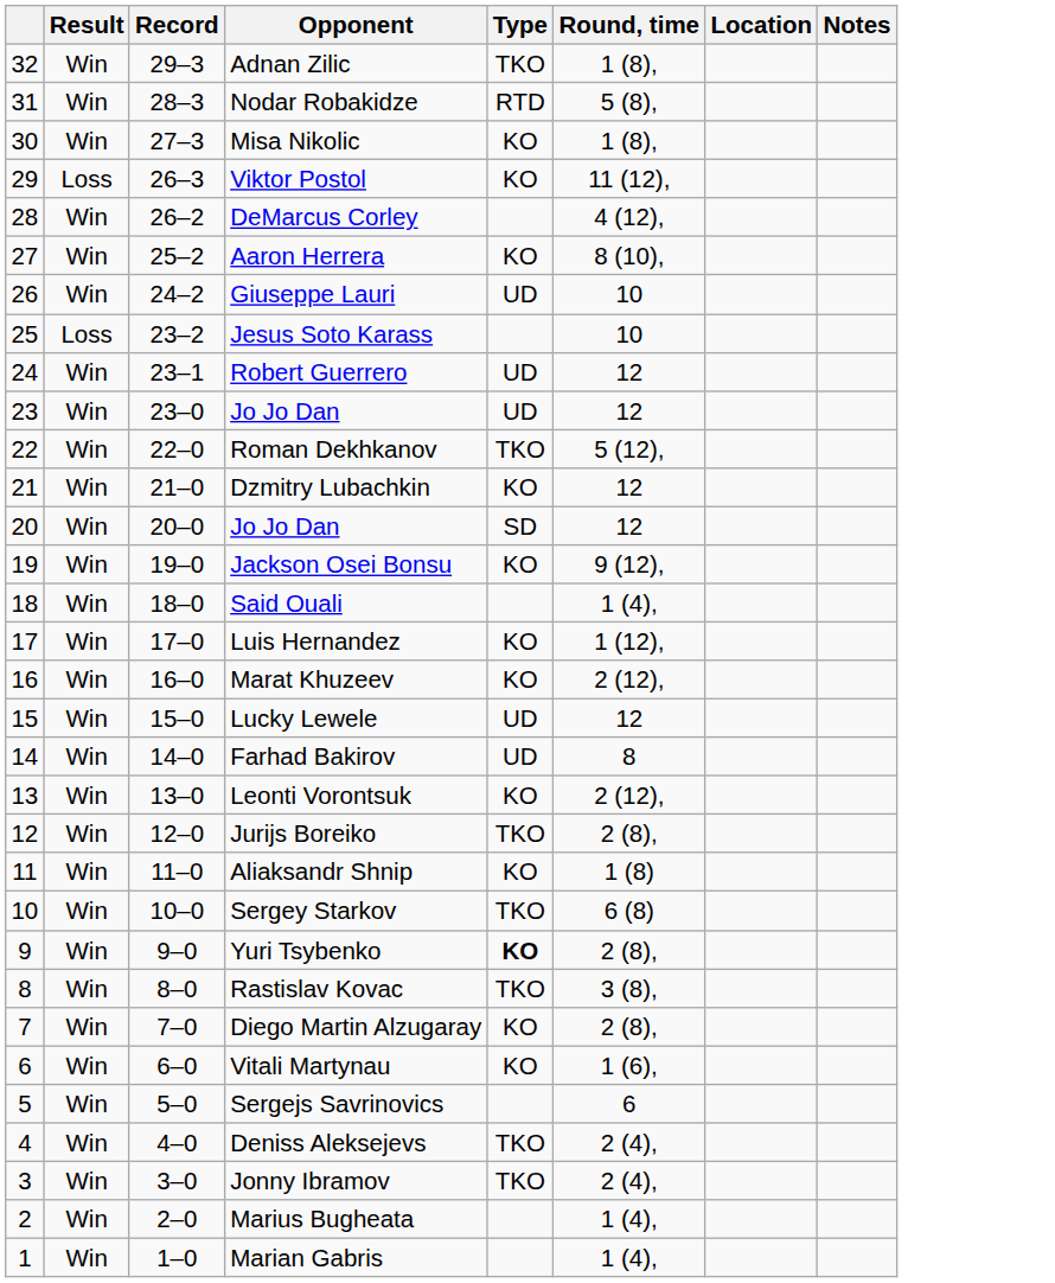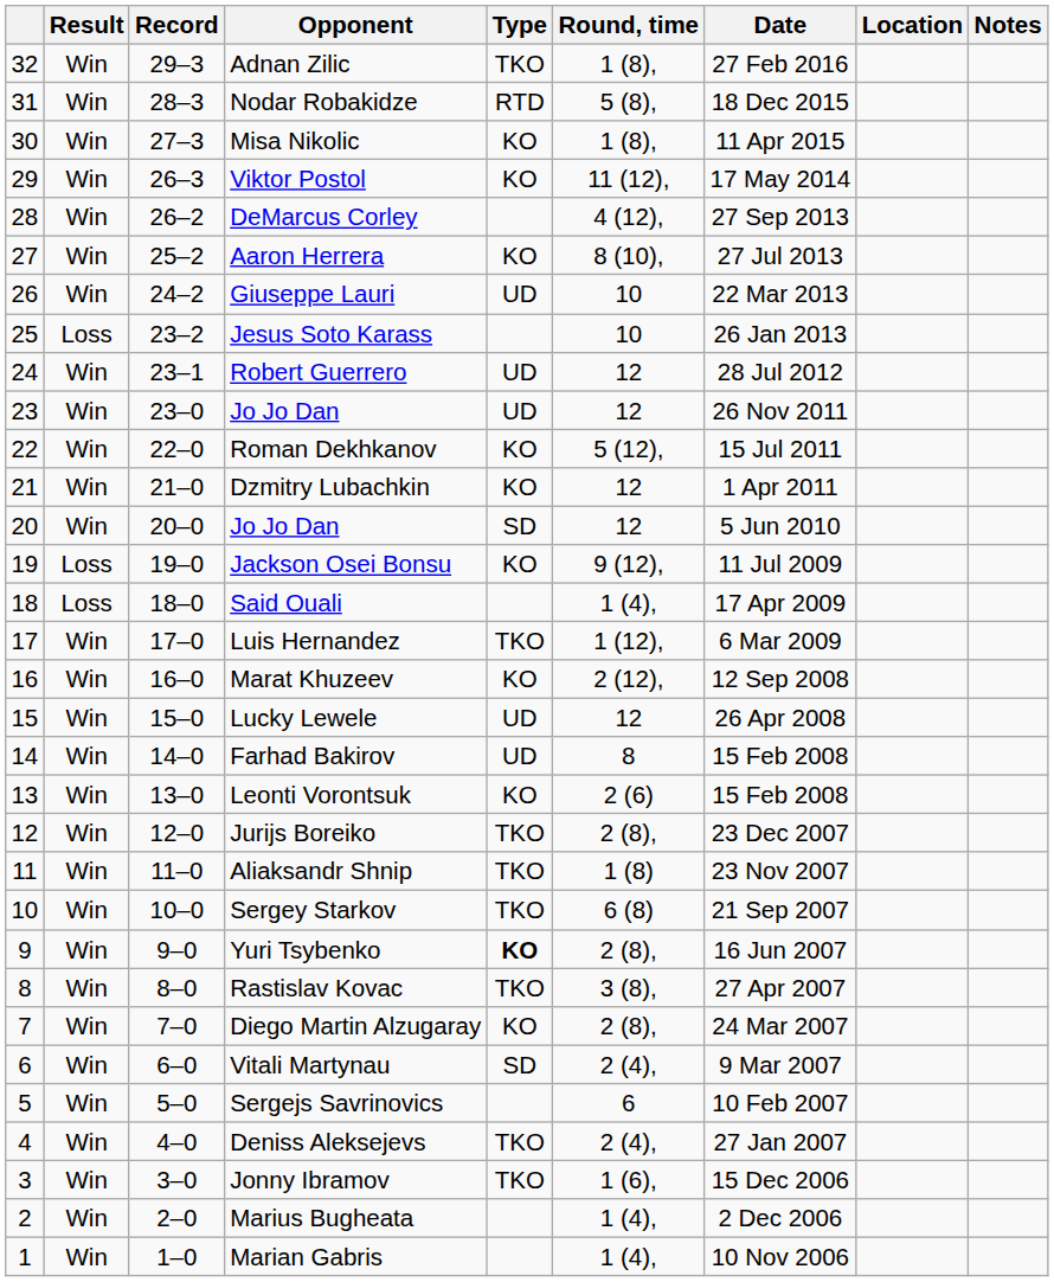 <table class="wikitable" style="text-align:center; font-size:95%">
 <tr>
 <th></th>
 <th>Result</th>
 <th>Record</th>
 <th>Opponent</th>
 <th>Type</th>
 <th>Round, time</th>
+<th>Date</th>
 <th>Location</th>
 <th>Notes</th>
 </tr>
 <tr>
 <td>32</td>
 <td>Win</td>
 <td>29–3</td>
 <td style="text-align:left;"> Adnan Zilic</td>
 <td>TKO</td>
 <td>1 (8), </td>
+<td>27 Feb 2016</td>
 <td style="text-align:left;"></td>
 <td></td>
 </tr>
 <tr>
 <td>31</td>
 <td>Win</td>
 <td>28–3</td>
 <td style="text-align:left;"> Nodar Robakidze</td>
 <td>RTD</td>
 <td>5 (8), </td>
+<td>18 Dec 2015</td>
 <td style="text-align:left;"></td>
 <td></td>
 </tr>
 <tr>
 <td>30</td>
 <td>Win</td>
 <td>27–3</td>
 <td style="text-align:left;"> Misa Nikolic</td>
 <td>KO</td>
 <td>1 (8), </td>
+<td>11 Apr 2015</td>
 <td style="text-align:left;"></td>
 <td></td>
 </tr>
 <tr>
 <td>29</td>
-<td>Loss</td>
+<td>Win</td>
 <td>26–3</td>
 <td style="text-align:left;"> <a href='#'>Viktor Postol</a></td>
 <td>KO</td>
 <td>11 (12), </td>
+<td>17 May 2014</td>
 <td style="text-align:left;"></td>
 <td></td>
 </tr>
 <tr>
 <td>28</td>
 <td>Win</td>
 <td>26–2</td>
 <td style="text-align:left;"> <a href='#'>DeMarcus Corley</a></td>
 <td></td>
 <td>4 (12), </td>
+<td>27 Sep 2013</td>
 <td style="text-align:left;"></td>
 <td style="text-align:left;"></td>
 </tr>
 <tr>
 <td>27</td>
 <td>Win</td>
 <td>25–2</td>
 <td style="text-align:left;"> <a href='#'>Aaron Herrera</a></td>
 <td>KO</td>
 <td>8 (10), </td>
+<td>27 Jul 2013</td>
 <td style="text-align:left;"></td>
 <td></td>
 </tr>
 <tr>
 <td>26</td>
 <td>Win</td>
 <td>24–2</td>
 <td style="text-align:left;"> <a href='#'>Giuseppe Lauri</a></td>
 <td>UD</td>
 <td>10</td>
+<td>22 Mar 2013</td>
 <td style="text-align:left;"></td>
 <td style="text-align:left;"></td>
 </tr>
 <tr>
 <td>25</td>
 <td>Loss</td>
 <td>23–2</td>
 <td style="text-align:left;"> <a href='#'>Jesus Soto Karass</a></td>
 <td></td>
 <td>10</td>
+<td>26 Jan 2013</td>
 <td style="text-align:left;"></td>
 <td></td>
 </tr>
 <tr>
 <td>24</td>
 <td>Win</td>
 <td>23–1</td>
 <td style="text-align:left;"> <a href='#'>Robert Guerrero</a></td>
 <td>UD</td>
 <td>12</td>
+<td>28 Jul 2012</td>
 <td style="text-align:left;"></td>
 <td style="text-align:left;"></td>
 </tr>
 <tr>
 <td>23</td>
 <td>Win</td>
 <td>23–0</td>
 <td style="text-align:left;"> <a href='#'>Jo Jo Dan</a></td>
 <td>UD</td>
 <td>12</td>
+<td>26 Nov 2011</td>
 <td style="text-align:left;"></td>
 <td style="text-align:left;"></td>
 </tr>
 <tr>
 <td>22</td>
 <td>Win</td>
 <td>22–0</td>
 <td style="text-align:left;"> Roman Dekhkanov</td>
-<td>TKO</td>
+<td>KO</td>
 <td>5 (12), </td>
+<td>15 Jul 2011</td>
 <td style="text-align:left;"></td>
 <td></td>
 </tr>
 <tr>
 <td>21</td>
 <td>Win</td>
 <td>21–0</td>
 <td style="text-align:left;"> Dzmitry Lubachkin</td>
 <td>KO</td>
 <td>12</td>
+<td>1 Apr 2011</td>
 <td style="text-align:left;"></td>
 <td></td>
 </tr>
 <tr>
 <td>20</td>
 <td>Win</td>
 <td>20–0</td>
 <td style="text-align:left;"> <a href='#'>Jo Jo Dan</a></td>
 <td>SD</td>
 <td>12</td>
+<td>5 Jun 2010</td>
 <td style="text-align:left;"></td>
 <td style="text-align:left;"></td>
 </tr>
 <tr>
 <td>19</td>
-<td>Win</td>
+<td>Loss</td>
 <td>19–0</td>
 <td style="text-align:left;"> <a href='#'>Jackson Osei Bonsu</a></td>
 <td>KO</td>
 <td>9 (12), </td>
+<td>11 Jul 2009</td>
 <td style="text-align:left;"></td>
 <td style="text-align:left;"></td>
 </tr>
 <tr>
 <td>18</td>
-<td>Win</td>
+<td>Loss</td>
 <td>18–0</td>
 <td style="text-align:left;"> <a href='#'>Said Ouali</a></td>
 <td></td>
 <td>1 (4), </td>
+<td>17 Apr 2009</td>
 <td style="text-align:left;"></td>
 <td style="text-align:left;"></td>
 </tr>
 <tr>
 <td>17</td>
 <td>Win</td>
 <td>17–0</td>
 <td style="text-align:left;"> Luis Hernandez</td>
-<td>KO</td>
+<td>TKO</td>
 <td>1 (12), </td>
+<td>6 Mar 2009</td>
 <td style="text-align:left;"></td>
 <td style="text-align:left;"></td>
 </tr>
 <tr>
 <td>16</td>
 <td>Win</td>
 <td>16–0</td>
 <td style="text-align:left;"> Marat Khuzeev</td>
 <td>KO</td>
 <td>2 (12), </td>
+<td>12 Sep 2008</td>
 <td style="text-align:left;"></td>
 <td style="text-align:left;"></td>
 </tr>
 <tr>
 <td>15</td>
 <td>Win</td>
 <td>15–0</td>
 <td style="text-align:left;"> Lucky Lewele</td>
 <td>UD</td>
 <td>12</td>
+<td>26 Apr 2008</td>
 <td style="text-align:left;"></td>
 <td style="text-align:left;"></td>
 </tr>
 <tr>
 <td>14</td>
 <td>Win</td>
 <td>14–0</td>
 <td style="text-align:left;"> Farhad Bakirov</td>
 <td>UD</td>
 <td>8</td>
+<td>15 Feb 2008</td>
 <td style="text-align:left;"></td>
 <td></td>
 </tr>
 <tr>
 <td>13</td>
 <td>Win</td>
 <td>13–0</td>
 <td style="text-align:left;"> Leonti Vorontsuk</td>
 <td>KO</td>
-<td>2 (12), </td>
+<td>2 (6)</td>
+<td>15 Feb 2008</td>
 <td style="text-align:left;"></td>
 <td></td>
 </tr>
 <tr>
 <td>12</td>
 <td>Win</td>
 <td>12–0</td>
 <td style="text-align:left;"> Jurijs Boreiko</td>
 <td>TKO</td>
 <td>2 (8), </td>
+<td>23 Dec 2007</td>
 <td style="text-align:left;"></td>
 <td></td>
 </tr>
 <tr>
 <td>11</td>
 <td>Win</td>
 <td>11–0</td>
 <td style="text-align:left;"> Aliaksandr Shnip</td>
-<td>KO</td>
+<td>TKO</td>
 <td>1 (8)</td>
+<td>23 Nov 2007</td>
 <td style="text-align:left;"></td>
 <td></td>
 </tr>
 <tr>
 <td>10</td>
 <td>Win</td>
 <td>10–0</td>
 <td style="text-align:left;"> Sergey Starkov</td>
 <td>TKO</td>
 <td>6 (8)</td>
+<td>21 Sep 2007</td>
 <td style="text-align:left;"></td>
 <td></td>
 </tr>
 <tr>
 <td>9</td>
 <td>Win</td>
 <td>9–0</td>
 <td style="text-align:left;"> Yuri Tsybenko</td>
 <td><strong>KO</strong></td>
 <td>2 (8), </td>
+<td>16 Jun 2007</td>
 <td style="text-align:left;"></td>
 <td></td>
 </tr>
 <tr>
 <td>8</td>
 <td>Win</td>
 <td>8–0</td>
 <td style="text-align:left;"> Rastislav Kovac</td>
 <td>TKO</td>
 <td>3 (8), </td>
+<td>27 Apr 2007</td>
 <td style="text-align:left;"></td>
 <td></td>
 </tr>
 <tr>
 <td>7</td>
 <td>Win</td>
 <td>7–0</td>
 <td style="text-align:left;"> Diego Martin Alzugaray</td>
 <td>KO</td>
 <td>2 (8), </td>
+<td>24 Mar 2007</td>
 <td style="text-align:left;"></td>
 <td></td>
 </tr>
 <tr>
 <td>6</td>
 <td>Win</td>
 <td>6–0</td>
 <td style="text-align:left;"> Vitali Martynau</td>
-<td>KO</td>
-<td>1 (6), </td>
+<td>SD</td>
+<td>2 (4), </td>
+<td>9 Mar 2007</td>
 <td style="text-align:left;"></td>
 <td></td>
 </tr>
 <tr>
 <td>5</td>
 <td>Win</td>
 <td>5–0</td>
 <td style="text-align:left;"> Sergejs Savrinovics</td>
 <td></td>
 <td>6</td>
+<td>10 Feb 2007</td>
 <td style="text-align:left;"></td>
 <td></td>
 </tr>
 <tr>
 <td>4</td>
 <td>Win</td>
 <td>4–0</td>
 <td style="text-align:left;"> Deniss Aleksejevs</td>
 <td>TKO</td>
 <td>2 (4), </td>
+<td>27 Jan 2007</td>
 <td style="text-align:left;"></td>
 <td></td>
 </tr>
 <tr>
 <td>3</td>
 <td>Win</td>
 <td>3–0</td>
 <td style="text-align:left;"> Jonny Ibramov</td>
 <td>TKO</td>
-<td>2 (4), </td>
+<td>1 (6), </td>
+<td>15 Dec 2006</td>
 <td style="text-align:left;"></td>
 <td></td>
 </tr>
 <tr>
 <td>2</td>
 <td>Win</td>
 <td>2–0</td>
 <td style="text-align:left;"> Marius Bugheata</td>
 <td></td>
 <td>1 (4), </td>
+<td>2 Dec 2006</td>
 <td style="text-align:left;"></td>
 <td></td>
 </tr>
 <tr>
 <td>1</td>
 <td>Win</td>
 <td>1–0</td>
 <td style="text-align:left;"> Marian Gabris</td>
 <td></td>
 <td>1 (4), </td>
+<td>10 Nov 2006</td>
 <td style="text-align:left;"></td>
 <td></td>
 </tr>
 </table>
